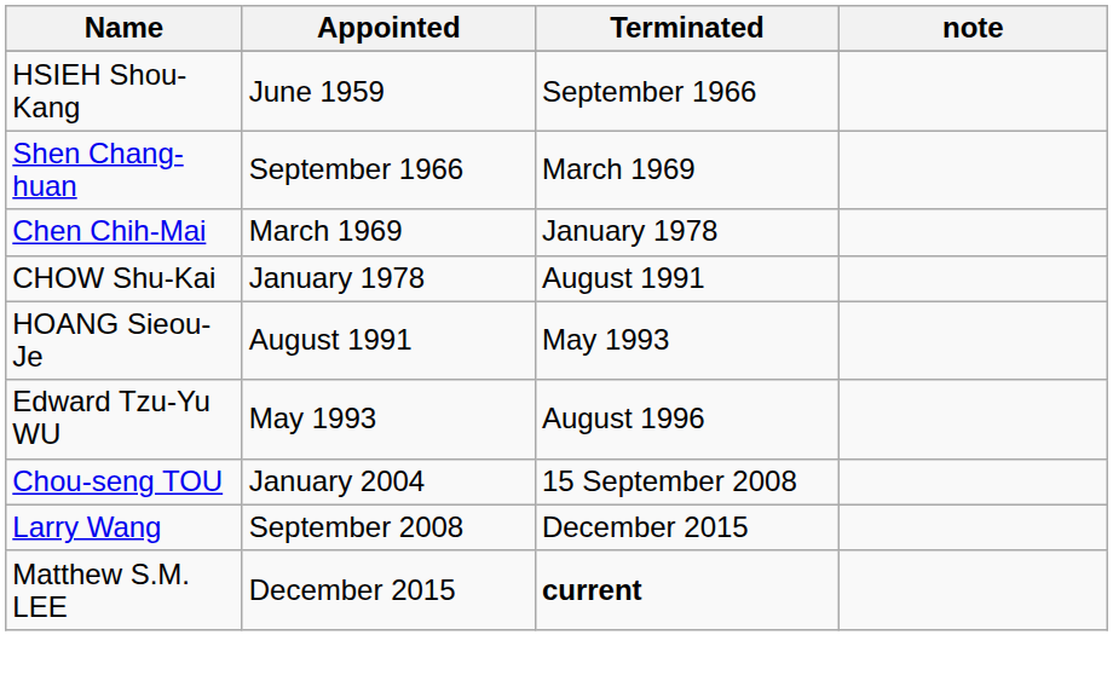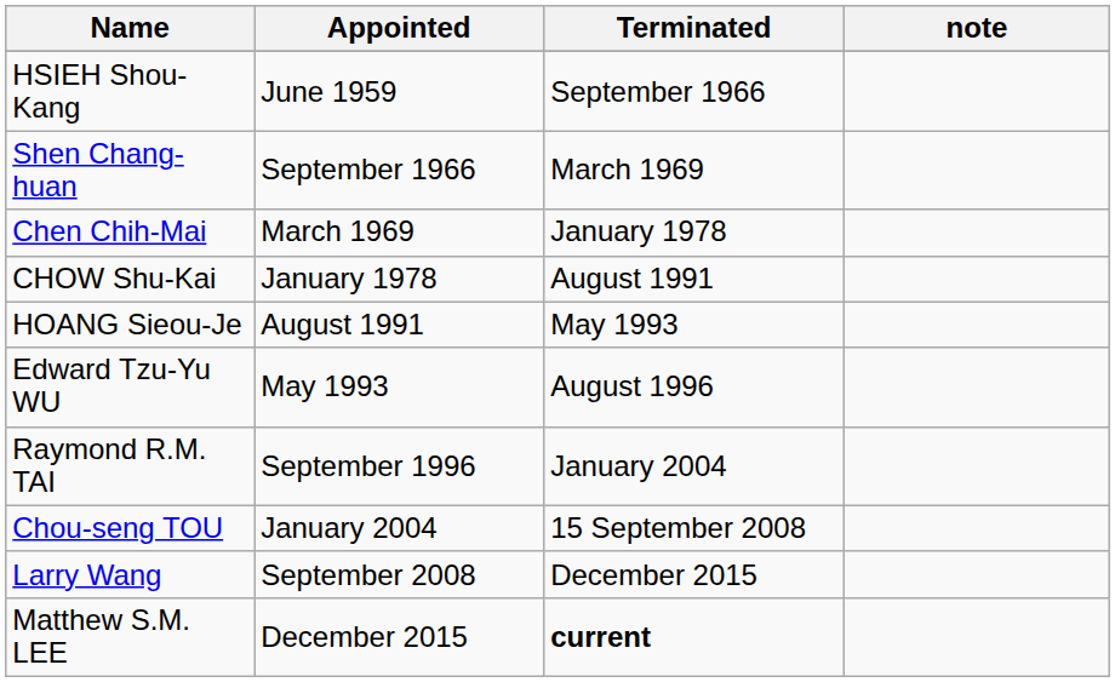 <table class="wikitable">
 <tr>
 <th width=10%>Name</th>
 <th width=12%>Appointed</th>
 <th width=12%>Terminated</th>
 <th width=12%>note</th>
 </tr>
 <tr>
 </tr>
 <tr>
 <td>HSIEH Shou-Kang</td>
 <td>June 1959</td>
 <td>September 1966</td>
 <td></td>
 </tr>
 <tr>
 <td><a href='#'>Shen Chang-huan</a></td>
 <td>September 1966</td>
 <td>March 1969</td>
 <td></td>
 </tr>
 <tr>
 <td><a href='#'>Chen Chih-Mai</a></td>
 <td>March 1969</td>
 <td>January 1978</td>
 <td></td>
 </tr>
 <tr>
 <td>CHOW Shu-Kai</td>
 <td>January 1978</td>
 <td>August 1991</td>
 <td></td>
 </tr>
 <tr>
 <td>HOANG Sieou-Je</td>
 <td>August 1991</td>
 <td>May 1993</td>
 <td></td>
 </tr>
 <tr>
 <td>Edward Tzu-Yu WU</td>
 <td>May 1993</td>
 <td>August 1996</td>
 <td></td>
 </tr>
 <tr>
+<td>Raymond R.M. TAI</td>
+<td>September 1996</td>
+<td>January 2004</td>
+<td></td>
+</tr>
+<tr>
 <td><a href='#'>Chou-seng TOU</a></td>
 <td>January 2004</td>
 <td>15 September 2008</td>
 <td></td>
 </tr>
 <tr>
 <td><a href='#'>Larry Wang</a></td>
 <td>September 2008</td>
 <td>December 2015</td>
 <td></td>
 </tr>
 <tr>
 <td>Matthew S.M. LEE</td>
 <td>December 2015</td>
 <td><strong>current</strong></td>
 <td></td>
 </tr>
 </table>
